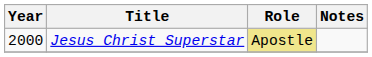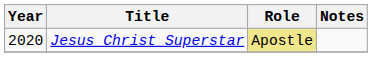 <table class="wikitable sortable">
 <tr>
 <th>Year</th>
 <th>Title</th>
 <th>Role</th>
 <th>Notes</th>
 </tr>
 <tr>
-<td>2000</td>
+<td>2020</td>
 <td><em><a href='#'>Jesus Christ Superstar</a></em></td>
 <td style="background: khaki;">Apostle</td>
 <td></td>
 </tr>
 <tr>
 </tr>
 </table>
